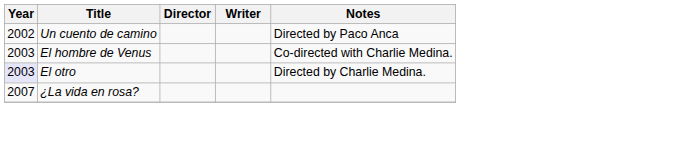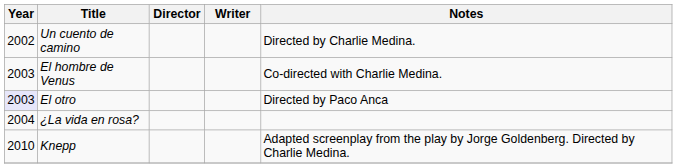 <table class="wikitable">
 <tr>
 <th>Year</th>
 <th>Title</th>
 <th width=65>Director</th>
 <th width=65>Writer</th>
 <th>Notes</th>
 </tr>
 <tr>
 <td>2002</td>
 <td><em>Un cuento de camino</em></td>
 <td></td>
 <td></td>
-<td>Directed by Paco Anca</td>
+<td>Directed by Charlie Medina.</td>
 </tr>
 <tr>
 <td>2003</td>
 <td><em>El hombre de Venus</em></td>
 <td></td>
 <td></td>
 <td>Co-directed with Charlie Medina.</td>
 </tr>
 <tr>
 <td style="background: lavender;">2003</td>
 <td><em>El otro</em></td>
 <td></td>
 <td></td>
-<td>Directed by Charlie Medina.</td>
+<td>Directed by Paco Anca</td>
 </tr>
 <tr>
-<td>2007</td>
+<td>2004</td>
 <td><em>¿La vida en rosa?</em></td>
 <td></td>
 <td></td>
 <td></td>
 </tr>
 <tr>
+<td>2010</td>
+<td><em>Knepp</em></td>
+<td></td>
+<td></td>
+<td>Adapted screenplay from the play by Jorge Goldenberg. Directed by Charlie Medina.</td>
+</tr>
+<tr>
 </tr>
 </table>
